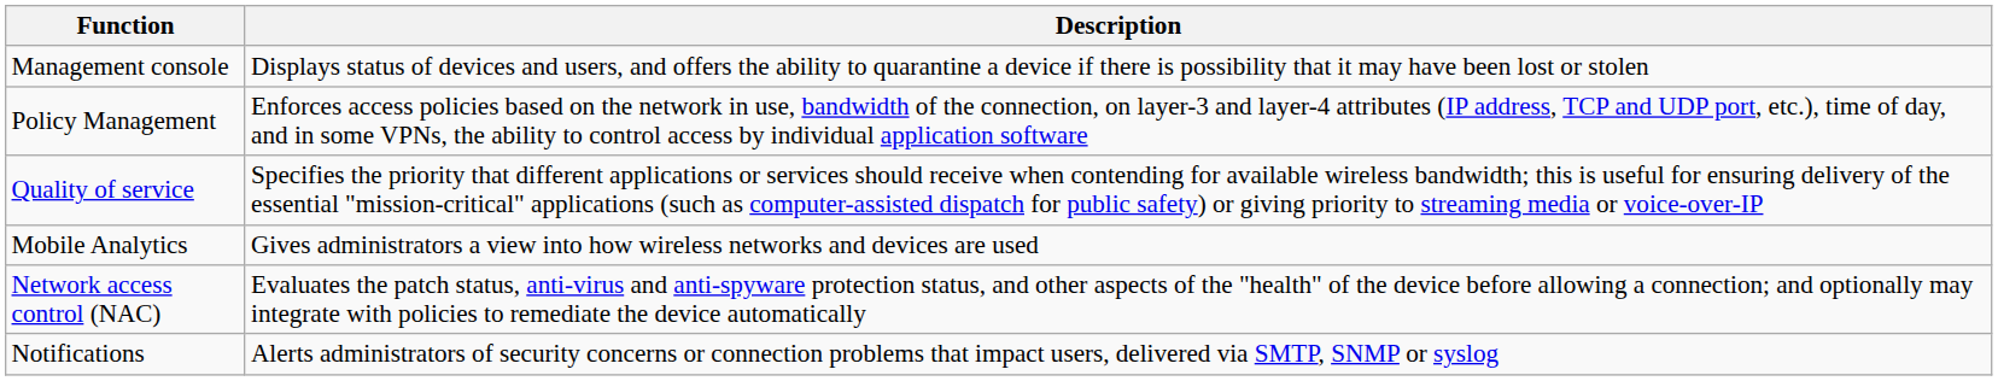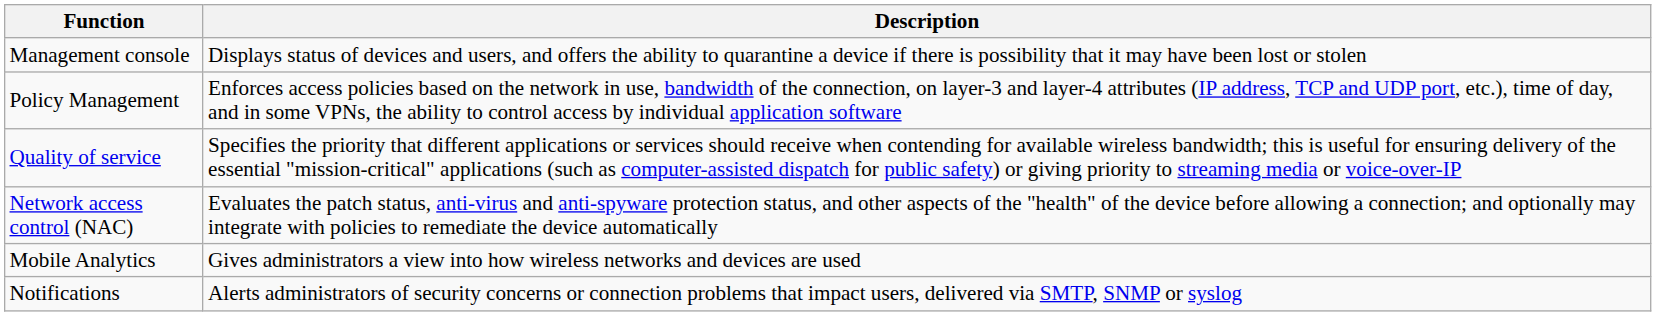 <table class="wikitable">
 <tr>
 <th>Function</th>
 <th>Description</th>
 </tr>
 <tr>
 <td>Management console</td>
 <td>Displays status of devices and users, and offers the ability to quarantine a device if there is possibility that it may have been lost or stolen</td>
 </tr>
 <tr>
 <td>Policy Management</td>
 <td>Enforces access policies based on the network in use, <a href='#'>bandwidth</a> of the connection, on layer-3 and layer-4 attributes (<a href='#'>IP address</a>, <a href='#'>TCP and UDP port</a>, etc.), time of day, and in some VPNs, the ability to control access by individual <a href='#'>application software</a></td>
 </tr>
 <tr>
 <td><a href='#'>Quality of service</a></td>
 <td>Specifies the priority that different applications or services should receive when contending for available wireless bandwidth; this is useful for ensuring delivery of the essential "mission-critical" applications (such as <a href='#'>computer-assisted dispatch</a> for <a href='#'>public safety</a>) or giving priority to <a href='#'>streaming media</a> or <a href='#'>voice-over-IP</a></td>
 </tr>
 <tr>
+<td><a href='#'>Network access control</a> (NAC)</td>
+<td>Evaluates the patch status, <a href='#'>anti-virus</a> and <a href='#'>anti-spyware</a> protection status, and other aspects of the "health" of the device before allowing a connection; and optionally may integrate with policies to remediate the device automatically</td>
+</tr>
+<tr>
 <td>Mobile Analytics</td>
 <td>Gives administrators a view into how wireless networks and devices are used</td>
-</tr>
-<tr>
-<td><a href='#'>Network access control</a> (NAC)</td>
-<td>Evaluates the patch status, <a href='#'>anti-virus</a> and <a href='#'>anti-spyware</a> protection status, and other aspects of the "health" of the device before allowing a connection; and optionally may integrate with policies to remediate the device automatically</td>
 </tr>
 <tr>
 <td>Notifications</td>
 <td>Alerts administrators of security concerns or connection problems that impact users, delivered via <a href='#'>SMTP</a>, <a href='#'>SNMP</a> or <a href='#'>syslog</a></td>
 </tr>
 </table>
